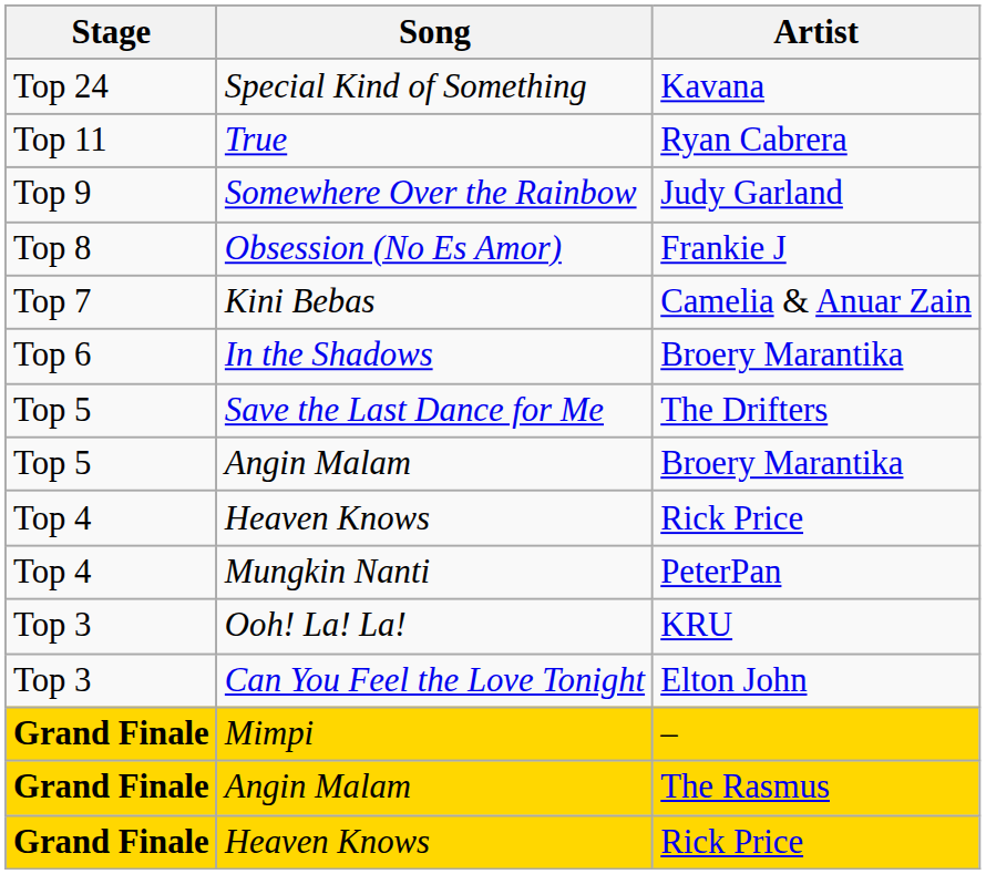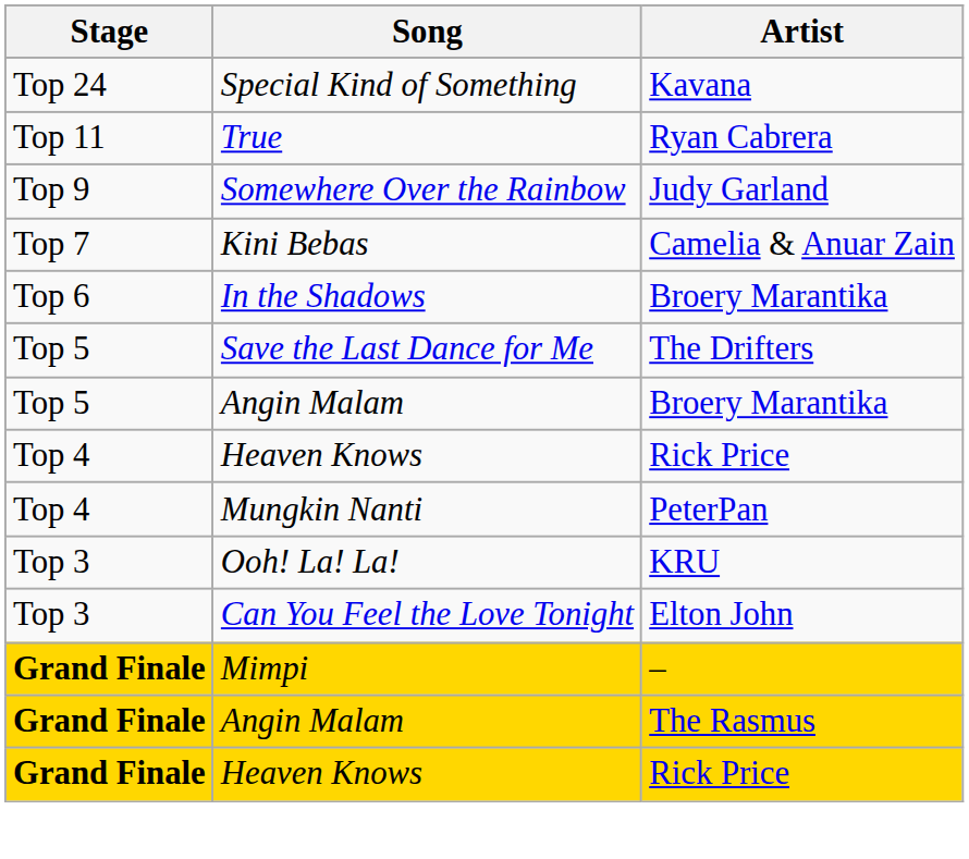 <table class="wikitable">
 <tr>
 <th>Stage</th>
 <th>Song</th>
 <th>Artist</th>
 </tr>
 <tr>
 <td>Top 24</td>
 <td><em>Special Kind of Something</em></td>
 <td><a href='#'>Kavana</a></td>
 </tr>
 <tr>
 <td>Top 11</td>
 <td><em><a href='#'>True</a></em></td>
 <td><a href='#'>Ryan Cabrera</a></td>
 </tr>
 <tr>
 <td>Top 9</td>
 <td><em><a href='#'>Somewhere Over the Rainbow</a></em></td>
 <td><a href='#'>Judy Garland</a></td>
-</tr>
-<tr>
-<td>Top 8</td>
-<td><em><a href='#'>Obsession (No Es Amor)</a></em></td>
-<td><a href='#'>Frankie J</a></td>
 </tr>
 <tr>
 <td>Top 7</td>
 <td><em>Kini Bebas</em></td>
 <td><a href='#'>Camelia</a> & <a href='#'>Anuar Zain</a></td>
 </tr>
 <tr>
 <td>Top 6</td>
 <td><em><a href='#'>In the Shadows</a></em></td>
 <td><a href='#'>Broery Marantika</a></td>
 </tr>
 <tr>
 <td>Top 5</td>
 <td><em><a href='#'>Save the Last Dance for Me</a></em></td>
 <td><a href='#'>The Drifters</a></td>
 </tr>
 <tr>
 <td>Top 5</td>
 <td><em>Angin Malam</em></td>
 <td><a href='#'>Broery Marantika</a></td>
 </tr>
 <tr>
 <td>Top 4</td>
 <td><em>Heaven Knows</em></td>
 <td><a href='#'>Rick Price</a></td>
 </tr>
 <tr>
 <td>Top 4</td>
 <td><em>Mungkin Nanti</em></td>
 <td><a href='#'>PeterPan</a></td>
 </tr>
 <tr>
 <td>Top 3</td>
 <td><em>Ooh! La! La!</em></td>
 <td><a href='#'>KRU</a></td>
 </tr>
 <tr>
 <td>Top 3</td>
 <td><em><a href='#'>Can You Feel the Love Tonight</a></em></td>
 <td><a href='#'>Elton John</a></td>
 </tr>
 <tr style="background:gold;">
 <td><strong>Grand Finale</strong></td>
 <td><em>Mimpi</em></td>
 <td>–</td>
 </tr>
 <tr style="background:gold;">
 <td><strong>Grand Finale</strong></td>
 <td><em>Angin Malam</em></td>
 <td><a href='#'>The Rasmus</a></td>
 </tr>
 <tr style="background:gold;">
 <td><strong>Grand Finale</strong></td>
 <td><em>Heaven Knows</em></td>
 <td><a href='#'>Rick Price</a></td>
 </tr>
 </table>
